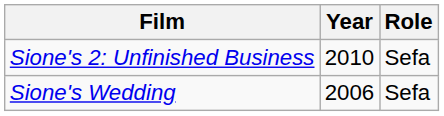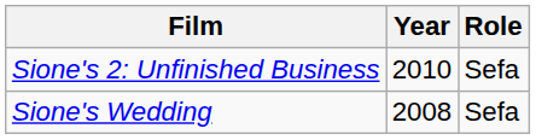 <table class=wikitable>
 <tr>
 <th>Film</th>
 <th>Year</th>
 <th>Role</th>
 </tr>
 <tr>
 <td><em><a href='#'>Sione's 2: Unfinished Business</a></em></td>
 <td>2010</td>
 <td>Sefa</td>
 </tr>
 <tr>
 <td><em><a href='#'>Sione's Wedding</a></em></td>
-<td>2006</td>
+<td>2008</td>
 <td>Sefa</td>
 </tr>
 </table>
